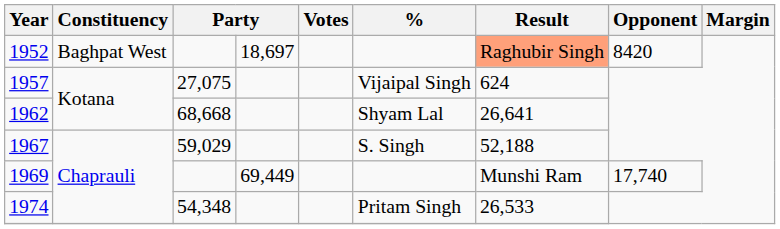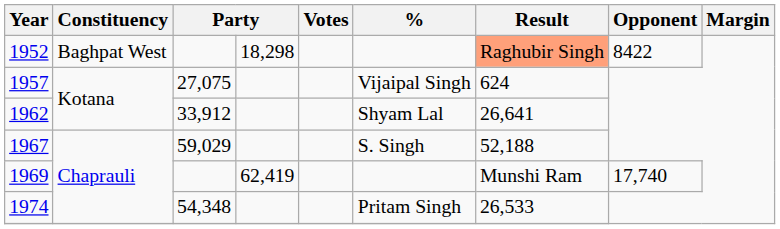 <table class="wikitable">
 <tr>
 <th>Year</th>
 <th>Constituency</th>
 <th colspan=2>Party</th>
 <th>Votes</th>
 <th>%</th>
 <th>Result</th>
 <th>Opponent</th>
 <th>Margin</th>
 </tr>
 <tr>
 <td><a href='#'>1952</a></td>
 <td>Baghpat West</td>
 <td></td>
-<td>18,697</td>
+<td>18,298</td>
 <td></td>
 <td></td>
 <td style="background: lightsalmon;">Raghubir Singh</td>
-<td>8420</td>
+<td>8422</td>
 </tr>
 <tr>
 <td><a href='#'>1957</a></td>
 <td rowspan=2>Kotana</td>
 <td>27,075</td>
 <td></td>
 <td></td>
 <td>Vijaipal Singh</td>
 <td>624</td>
 </tr>
 <tr>
 <td><a href='#'>1962</a></td>
-<td>68,668</td>
+<td>33,912</td>
 <td></td>
 <td></td>
 <td>Shyam Lal</td>
 <td>26,641</td>
 </tr>
 <tr>
 <td><a href='#'>1967</a></td>
 <td rowspan=3><a href='#'>Chaprauli</a></td>
 <td>59,029</td>
 <td></td>
 <td></td>
 <td>S. Singh</td>
 <td>52,188</td>
 </tr>
 <tr>
 <td><a href='#'>1969</a></td>
 <td></td>
-<td>69,449</td>
+<td>62,419</td>
 <td></td>
 <td></td>
 <td>Munshi Ram</td>
 <td>17,740</td>
 </tr>
 <tr>
 <td><a href='#'>1974</a></td>
 <td>54,348</td>
 <td></td>
 <td></td>
 <td>Pritam Singh</td>
 <td>26,533</td>
 </tr>
 <tr>
 </tr>
 </table>
